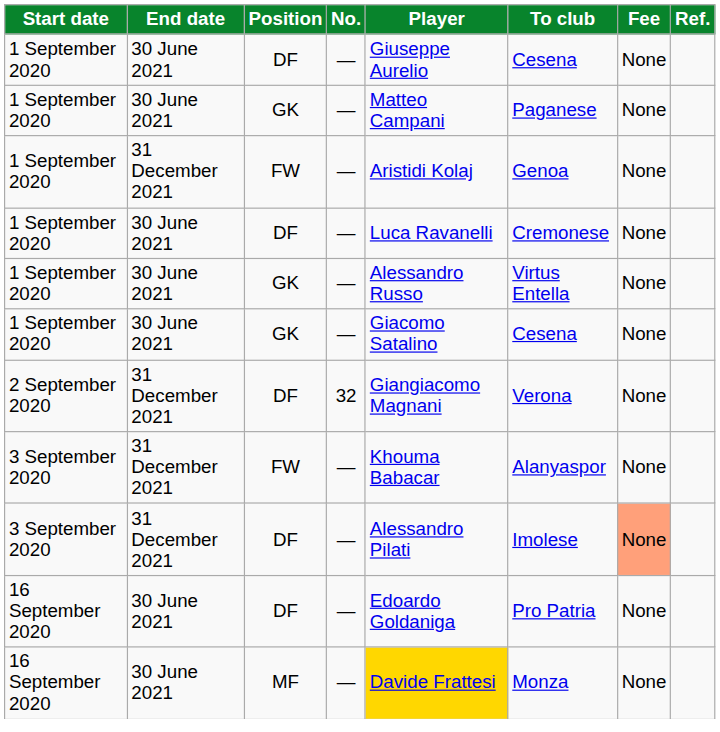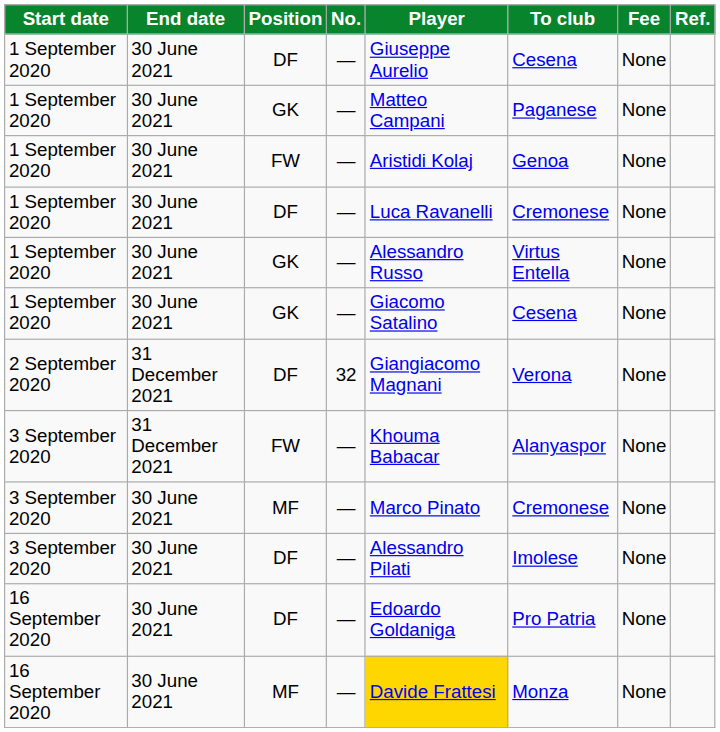 <table class="wikitable sortable">
 <tr>
 <th style="background:#08842C; color:white;"><strong>Start date</strong></th>
 <th style="background:#08842C; color:white;"><strong>End date</strong></th>
 <th style="background:#08842C; color:white;"><strong>Position</strong></th>
 <th style="background:#08842C; color:white;"><strong>No.</strong></th>
 <th style="background:#08842C; color:white;"><strong>Player</strong></th>
 <th style="background:#08842C; color:white;"><strong>To club</strong></th>
 <th style="background:#08842C; color:white;"><strong>Fee</strong></th>
 <th style="background:#08842C; color:white;"><strong>Ref.</strong></th>
 </tr>
 <tr>
 <td>1 September 2020</td>
 <td>30 June 2021</td>
 <td style="text-align:center;">DF</td>
 <td style="text-align:center;">—</td>
 <td style="text-align:left;"> <a href='#'>Giuseppe Aurelio</a></td>
 <td style="text-align:left;"> <a href='#'>Cesena</a></td>
 <td>None</td>
 <td></td>
 </tr>
 <tr>
 <td>1 September 2020</td>
 <td>30 June 2021</td>
 <td style="text-align:center;">GK</td>
 <td style="text-align:center;">—</td>
 <td style="text-align:left;"> <a href='#'>Matteo Campani</a></td>
 <td style="text-align:left;"> <a href='#'>Paganese</a></td>
 <td>None</td>
 <td></td>
 </tr>
 <tr>
 <td>1 September 2020</td>
-<td>31 December 2021</td>
+<td>30 June 2021</td>
 <td style="text-align:center;">FW</td>
 <td style="text-align:center;">—</td>
 <td style="text-align:left;"> <a href='#'>Aristidi Kolaj</a></td>
 <td style="text-align:left;"> <a href='#'>Genoa</a></td>
 <td>None</td>
 <td></td>
 </tr>
 <tr>
 <td>1 September 2020</td>
 <td>30 June 2021</td>
 <td style="text-align:center;">DF</td>
 <td style="text-align:center;">—</td>
 <td style="text-align:left;"> <a href='#'>Luca Ravanelli</a></td>
 <td style="text-align:left;"> <a href='#'>Cremonese</a></td>
 <td>None</td>
 <td></td>
 </tr>
 <tr>
 <td>1 September 2020</td>
 <td>30 June 2021</td>
 <td style="text-align:center;">GK</td>
 <td style="text-align:center;">—</td>
 <td style="text-align:left;"> <a href='#'>Alessandro Russo</a></td>
 <td style="text-align:left;"> <a href='#'>Virtus Entella</a></td>
 <td>None</td>
 <td></td>
 </tr>
 <tr>
 <td>1 September 2020</td>
 <td>30 June 2021</td>
 <td style="text-align:center;">GK</td>
 <td style="text-align:center;">—</td>
 <td style="text-align:left;"> <a href='#'>Giacomo Satalino</a></td>
 <td style="text-align:left;"> <a href='#'>Cesena</a></td>
 <td>None</td>
 <td></td>
 </tr>
 <tr>
 <td>2 September 2020</td>
 <td>31 December 2021</td>
 <td style="text-align:center;">DF</td>
 <td style="text-align:center;">32</td>
 <td style="text-align:left;"> <a href='#'>Giangiacomo Magnani</a></td>
 <td style="text-align:left;"> <a href='#'>Verona</a></td>
 <td>None</td>
 <td></td>
 </tr>
 <tr>
 <td>3 September 2020</td>
 <td>31 December 2021</td>
 <td style="text-align:center;">FW</td>
 <td style="text-align:center;">—</td>
 <td style="text-align:left;"> <a href='#'>Khouma Babacar</a></td>
 <td style="text-align:left;"> <a href='#'>Alanyaspor</a></td>
 <td>None</td>
 <td></td>
 </tr>
 <tr>
 <td>3 September 2020</td>
-<td>31 December 2021</td>
+<td>30 June 2021</td>
+<td style="text-align:center;">MF</td>
+<td style="text-align:center;">—</td>
+<td style="text-align:left;"> <a href='#'>Marco Pinato</a></td>
+<td style="text-align:left;"> <a href='#'>Cremonese</a></td>
+<td>None</td>
+<td></td>
+</tr>
+<tr>
+<td>3 September 2020</td>
+<td>30 June 2021</td>
 <td style="text-align:center;">DF</td>
 <td style="text-align:center;">—</td>
 <td style="text-align:left;"> <a href='#'>Alessandro Pilati</a></td>
 <td style="text-align:left;"> <a href='#'>Imolese</a></td>
-<td style="background: lightsalmon;">None</td>
+<td>None</td>
 <td></td>
 </tr>
 <tr>
 <td>16 September 2020</td>
 <td>30 June 2021</td>
 <td style="text-align:center;">DF</td>
 <td style="text-align:center;">—</td>
 <td style="text-align:left;"> <a href='#'>Edoardo Goldaniga</a></td>
 <td style="text-align:left;"> <a href='#'>Pro Patria</a></td>
 <td>None</td>
 <td></td>
 </tr>
 <tr>
 <td>16 September 2020</td>
 <td>30 June 2021</td>
 <td style="text-align:center;">MF</td>
 <td style="text-align:center;">—</td>
 <td style="background: gold; text-align:left;"> <a href='#'>Davide Frattesi</a></td>
 <td style="text-align:left;"> <a href='#'>Monza</a></td>
 <td>None</td>
 <td></td>
 </tr>
 </table>
